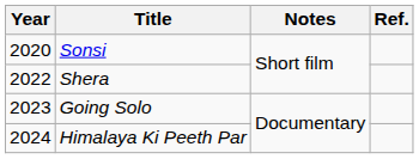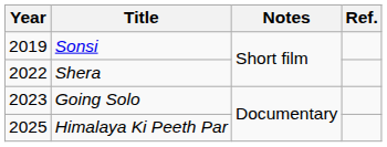 <table class="wikitable sortable">
 <tr>
 <th style="background:;">Year</th>
 <th style="background:;">Title</th>
 <th class="unsortable">Notes</th>
 <th style="background:;" class="unsortable">Ref.</th>
 </tr>
 <tr>
-<td>2020</td>
+<td>2019</td>
 <td><em><a href='#'>Sonsi</a></em></td>
 <td rowspan="2">Short film</td>
 <td></td>
 </tr>
 <tr>
 <td>2022</td>
 <td><em>Shera</em></td>
 <td></td>
 </tr>
 <tr>
 <td>2023</td>
 <td><em>Going Solo</em></td>
 <td rowspan="2">Documentary</td>
 <td></td>
 </tr>
 <tr>
-<td>2024</td>
+<td>2025</td>
 <td><em>Himalaya Ki Peeth Par</em></td>
 <td></td>
 </tr>
 </table>
